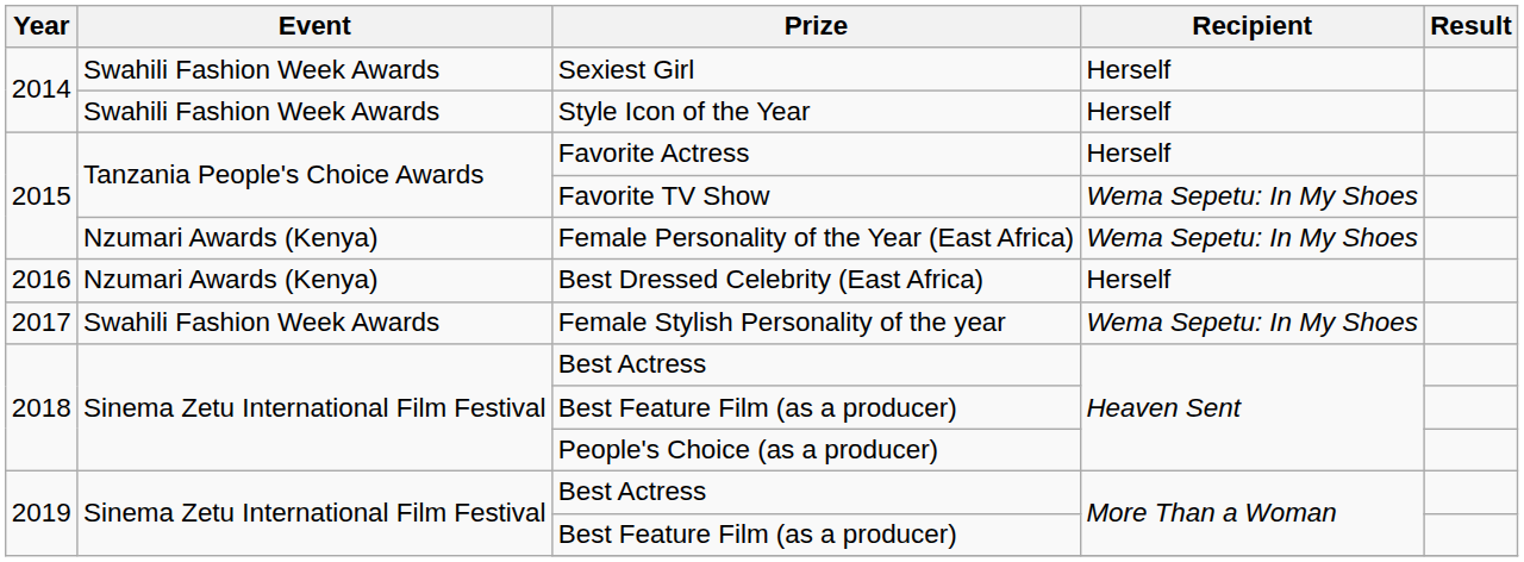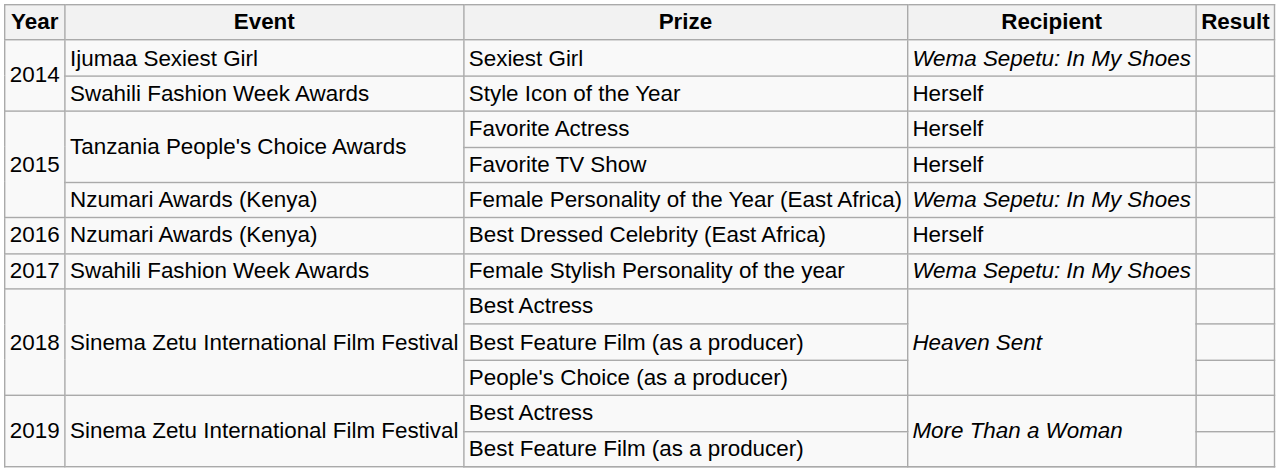 <table class="wikitable">
 <tr>
 <th>Year</th>
 <th>Event</th>
 <th>Prize</th>
 <th>Recipient</th>
 <th>Result</th>
 </tr>
 <tr>
 <td rowspan=2>2014</td>
-<td>Swahili Fashion Week Awards</td>
+<td>Ijumaa Sexiest Girl</td>
 <td>Sexiest Girl</td>
-<td>Herself</td>
+<td><em>Wema Sepetu: In My Shoes</em></td>
 <td></td>
 </tr>
 <tr>
 <td>Swahili Fashion Week Awards</td>
 <td>Style Icon of the Year</td>
 <td>Herself</td>
 <td></td>
 </tr>
 <tr>
 <td rowspan=3>2015</td>
 <td rowspan=2>Tanzania People's Choice Awards</td>
 <td>Favorite Actress</td>
 <td>Herself</td>
 <td></td>
 </tr>
 <tr>
 <td>Favorite TV Show</td>
-<td><em>Wema Sepetu: In My Shoes</em></td>
+<td>Herself</td>
 <td></td>
 </tr>
 <tr>
 <td>Nzumari Awards (Kenya)</td>
 <td>Female Personality of the Year (East Africa)</td>
 <td><em>Wema Sepetu: In My Shoes</em></td>
 <td></td>
 </tr>
 <tr>
 <td>2016</td>
 <td>Nzumari Awards (Kenya)</td>
 <td>Best Dressed Celebrity (East Africa)</td>
 <td>Herself</td>
 <td></td>
 </tr>
 <tr>
 <td>2017</td>
 <td>Swahili Fashion Week Awards</td>
 <td>Female Stylish Personality of the year</td>
 <td><em>Wema Sepetu: In My Shoes</em></td>
 <td></td>
 </tr>
 <tr>
 <td rowspan=3>2018</td>
 <td rowspan=3>Sinema Zetu International Film Festival</td>
 <td>Best Actress</td>
 <td rowspan=3><em>Heaven Sent</em></td>
 <td></td>
 </tr>
 <tr>
 <td>Best Feature Film (as a producer)</td>
 <td></td>
 </tr>
 <tr>
 <td>People's Choice (as a producer)</td>
 <td></td>
 </tr>
 <tr>
 <td rowspan=3>2019</td>
 <td rowspan=3>Sinema Zetu International Film Festival</td>
 <td>Best Actress</td>
 <td rowspan=2><em>More Than a Woman</em></td>
 <td></td>
 </tr>
 <tr>
 <td>Best Feature Film (as a producer)</td>
 <td></td>
 </tr>
 <tr>
 </tr>
 </table>
